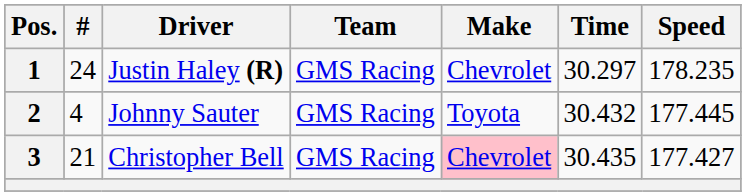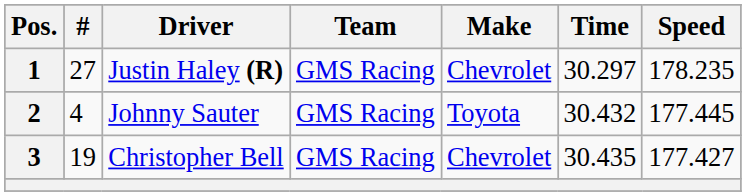 <table class="wikitable" style="font-size:95%">
 <tr>
 <th>Pos.</th>
 <th>#</th>
 <th>Driver</th>
 <th>Team</th>
 <th>Make</th>
 <th>Time</th>
 <th>Speed</th>
 </tr>
 <tr>
 <th>1</th>
-<td>24</td>
+<td>27</td>
 <td><a href='#'>Justin Haley</a> <strong>(R)</strong></td>
 <td><a href='#'>GMS Racing</a></td>
 <td><a href='#'>Chevrolet</a></td>
 <td>30.297</td>
 <td>178.235</td>
 </tr>
 <tr>
 <th>2</th>
 <td>4</td>
 <td><a href='#'>Johnny Sauter</a></td>
 <td><a href='#'>GMS Racing</a></td>
 <td><a href='#'>Toyota</a></td>
 <td>30.432</td>
 <td>177.445</td>
 </tr>
 <tr>
 <th>3</th>
-<td>21</td>
+<td>19</td>
 <td><a href='#'>Christopher Bell</a></td>
 <td><a href='#'>GMS Racing</a></td>
-<td style="background: pink;"><a href='#'>Chevrolet</a></td>
+<td><a href='#'>Chevrolet</a></td>
 <td>30.435</td>
 <td>177.427</td>
 </tr>
 <tr>
 <th colspan="7"></th>
 </tr>
 </table>
